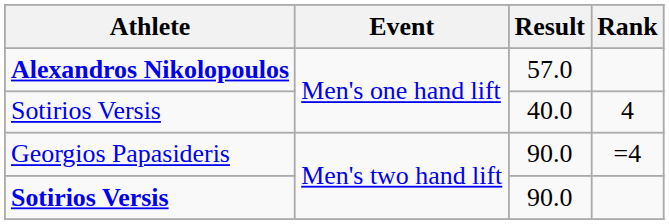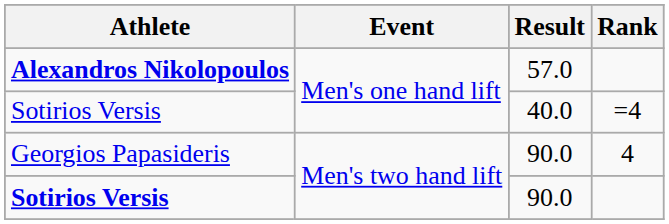 <table class=wikitable style="font-size:90%; text-align:center">
 <tr>
 <th>Athlete</th>
 <th>Event</th>
 <th>Result</th>
 <th>Rank</th>
 </tr>
 <tr>
 <td align=left><strong><a href='#'>Alexandros Nikolopoulos</a></strong></td>
 <td align=left rowspan=2><a href='#'>Men's one hand lift</a></td>
 <td>57.0</td>
 <td></td>
 </tr>
 <tr>
 <td align=left><a href='#'>Sotirios Versis</a></td>
 <td>40.0</td>
-<td>4</td>
+<td>=4</td>
 </tr>
 <tr>
 <td align=left><a href='#'>Georgios Papasideris</a></td>
 <td align=left rowspan=2><a href='#'>Men's two hand lift</a></td>
 <td>90.0</td>
-<td>=4</td>
+<td>4</td>
 </tr>
 <tr>
 <td align=left><strong><a href='#'>Sotirios Versis</a></strong></td>
 <td>90.0</td>
 <td></td>
 </tr>
 </table>
